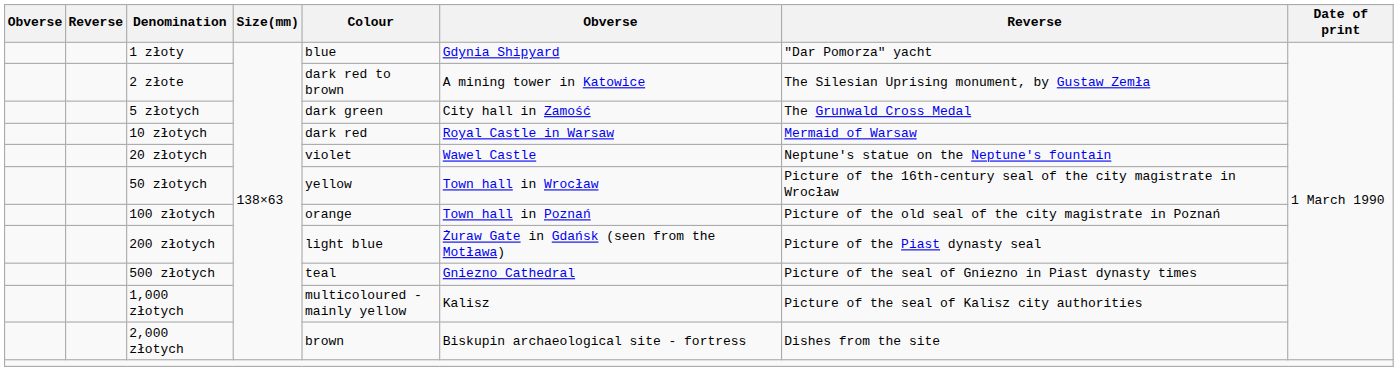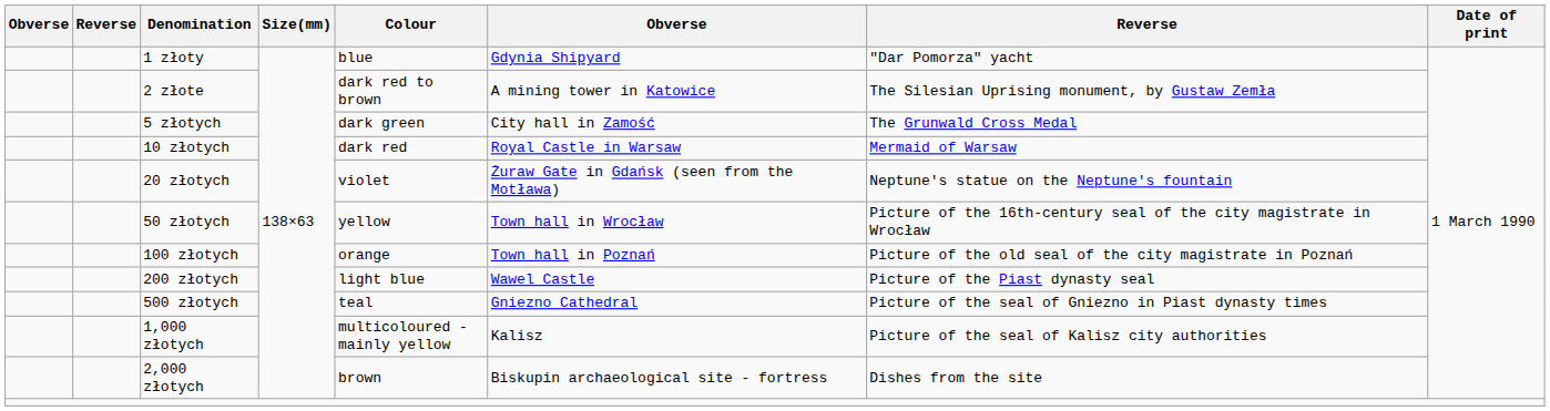 <table class="wikitable" style="font-size: 90%">
 <tr>
 <th>Obverse</th>
 <th>Reverse</th>
 <th>Denomination</th>
 <th>Size(mm)</th>
 <th>Colour</th>
 <th>Obverse</th>
 <th>Reverse</th>
 <th>Date of print</th>
 </tr>
 <tr>
 <td></td>
 <td></td>
 <td>1 złoty</td>
 <td rowspan="11">138×63</td>
 <td>blue</td>
 <td><a href='#'>Gdynia Shipyard</a></td>
 <td>"Dar Pomorza" yacht</td>
 <td rowspan="11">1 March 1990</td>
 </tr>
 <tr>
 <td></td>
 <td></td>
 <td>2 złote</td>
 <td>dark red to brown</td>
 <td>A mining tower in <a href='#'>Katowice</a></td>
 <td>The Silesian Uprising monument, by <a href='#'>Gustaw Zemła</a></td>
 </tr>
 <tr>
 <td></td>
 <td></td>
 <td>5 złotych</td>
 <td>dark green</td>
 <td>City hall in <a href='#'>Zamość</a></td>
 <td>The <a href='#'>Grunwald Cross Medal</a></td>
 </tr>
 <tr>
 <td></td>
 <td></td>
 <td>10 złotych</td>
 <td>dark red</td>
 <td><a href='#'>Royal Castle in Warsaw</a></td>
 <td><a href='#'>Mermaid of Warsaw</a></td>
 </tr>
 <tr>
 <td></td>
 <td></td>
 <td>20 złotych</td>
 <td>violet</td>
-<td><a href='#'>Wawel Castle</a></td>
+<td><a href='#'>Żuraw Gate</a> in <a href='#'>Gdańsk</a> (seen from the <a href='#'>Motława</a>)</td>
 <td>Neptune's statue on the <a href='#'>Neptune's fountain</a></td>
 </tr>
 <tr>
 <td></td>
 <td></td>
 <td>50 złotych</td>
 <td>yellow</td>
 <td><a href='#'>Town hall</a> in <a href='#'>Wrocław</a></td>
 <td>Picture of the 16th-century seal of the city magistrate in Wrocław</td>
 </tr>
 <tr>
 <td></td>
 <td></td>
 <td>100 złotych</td>
 <td>orange</td>
 <td><a href='#'>Town hall</a> in <a href='#'>Poznań</a></td>
 <td>Picture of the old seal of the city magistrate in Poznań</td>
 </tr>
 <tr>
 <td></td>
 <td></td>
 <td>200 złotych</td>
 <td>light blue</td>
-<td><a href='#'>Żuraw Gate</a> in <a href='#'>Gdańsk</a> (seen from the <a href='#'>Motława</a>)</td>
+<td><a href='#'>Wawel Castle</a></td>
 <td>Picture of the <a href='#'>Piast</a> dynasty seal</td>
 </tr>
 <tr>
 <td></td>
 <td></td>
 <td>500 złotych</td>
 <td>teal</td>
 <td><a href='#'>Gniezno Cathedral</a></td>
 <td>Picture of the seal of Gniezno in Piast dynasty times</td>
 </tr>
 <tr>
 <td></td>
 <td></td>
 <td>1,000 złotych</td>
 <td>multicoloured -<br>mainly yellow</td>
 <td>Kalisz</td>
 <td>Picture of the seal of Kalisz city authorities</td>
 </tr>
 <tr>
 <td></td>
 <td></td>
 <td>2,000 złotych</td>
 <td>brown</td>
 <td>Biskupin archaeological site - fortress</td>
 <td>Dishes from the site</td>
 </tr>
 <tr>
 <td colspan="8"></td>
 </tr>
 </table>
